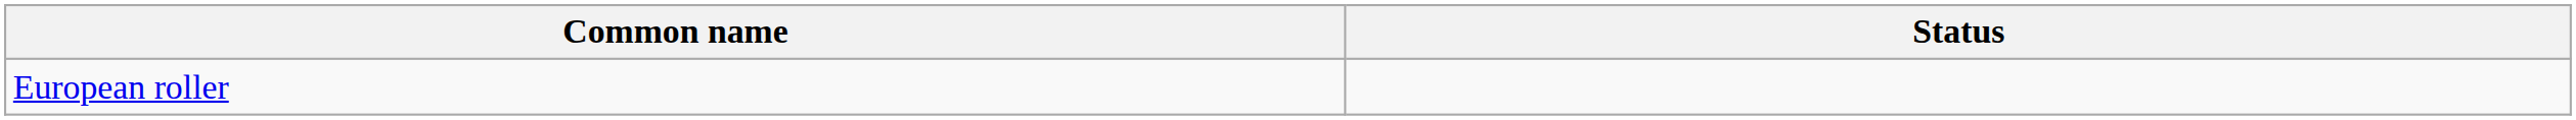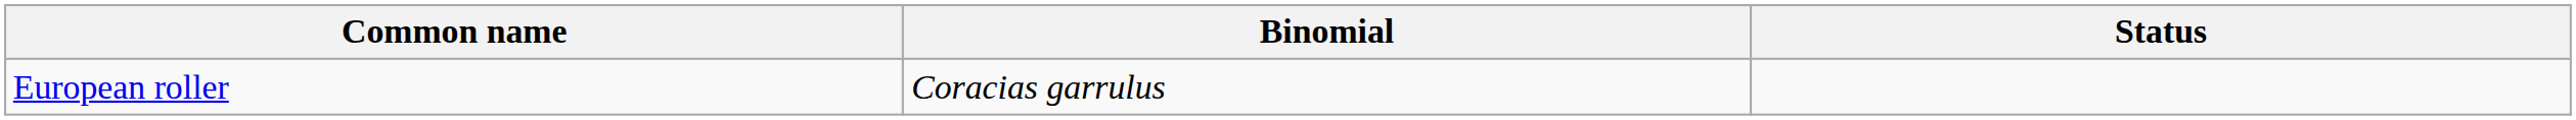 <table width=60% class="wikitable">
 <tr>
 <th width=35%>Common name</th>
+<th width=33%>Binomial</th>
 <th width=32%>Status</th>
 </tr>
 <tr>
 <td><a href='#'>European roller</a></td>
+<td><em>Coracias garrulus</em></td>
 <td></td>
 </tr>
 </table>
